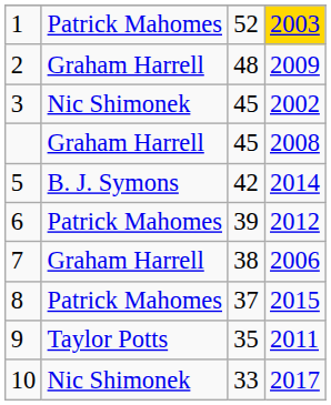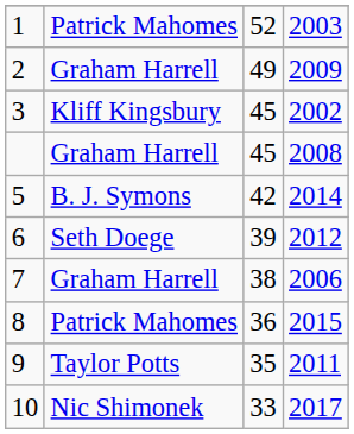 <table class="wikitable">
 <tr>
 </tr>
 <tr>
 <td>1</td>
 <td><a href='#'>Patrick Mahomes</a></td>
 <td>52</td>
-<td style="background: gold;"><a href='#'>2003</a></td>
+<td><a href='#'>2003</a></td>
 </tr>
 <tr>
 <td>2</td>
 <td><a href='#'>Graham Harrell</a></td>
-<td>48</td>
+<td>49</td>
 <td><a href='#'>2009</a></td>
 </tr>
 <tr>
 <td>3</td>
-<td><a href='#'>Nic Shimonek </a></td>
+<td><a href='#'>Kliff Kingsbury</a></td>
 <td>45</td>
 <td><a href='#'>2002</a></td>
 </tr>
 <tr>
 <td></td>
 <td><a href='#'>Graham Harrell</a></td>
 <td>45</td>
 <td><a href='#'>2008</a></td>
 </tr>
 <tr>
 <td>5</td>
 <td><a href='#'>B. J. Symons</a></td>
 <td>42</td>
 <td><a href='#'>2014</a></td>
 </tr>
 <tr>
 <td>6</td>
-<td><a href='#'>Patrick Mahomes</a></td>
+<td><a href='#'>Seth Doege</a></td>
 <td>39</td>
 <td><a href='#'>2012</a></td>
 </tr>
 <tr>
 <td>7</td>
 <td><a href='#'>Graham Harrell</a></td>
 <td>38</td>
 <td><a href='#'>2006</a></td>
 </tr>
 <tr>
 <td>8</td>
 <td><a href='#'>Patrick Mahomes</a></td>
-<td>37</td>
+<td>36</td>
 <td><a href='#'>2015</a></td>
 </tr>
 <tr>
 <td>9</td>
 <td><a href='#'>Taylor Potts</a></td>
 <td>35</td>
 <td><a href='#'>2011</a></td>
 </tr>
 <tr>
 <td>10</td>
 <td><a href='#'>Nic Shimonek </a></td>
 <td>33</td>
 <td><a href='#'>2017</a></td>
 </tr>
 </table>
